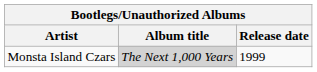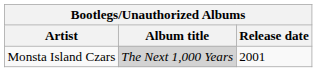 <table class="wikitable">
 <tr>
 <th colspan=3>Bootlegs/Unauthorized Albums</th>
 </tr>
 <tr>
 <th>Artist</th>
 <th>Album title</th>
 <th>Release date</th>
 </tr>
 <tr>
 <td>Monsta Island Czars</td>
 <td style="background: lightgrey;"><em>The Next 1,000 Years</em></td>
-<td>1999</td>
+<td>2001</td>
 </tr>
 </table>
